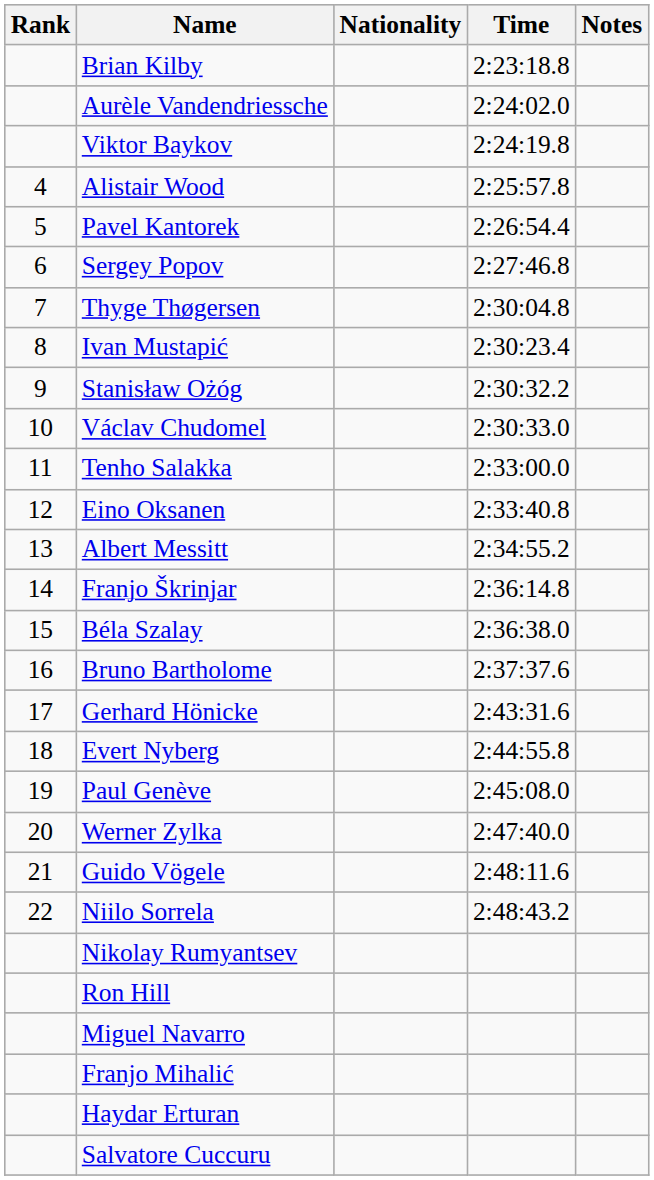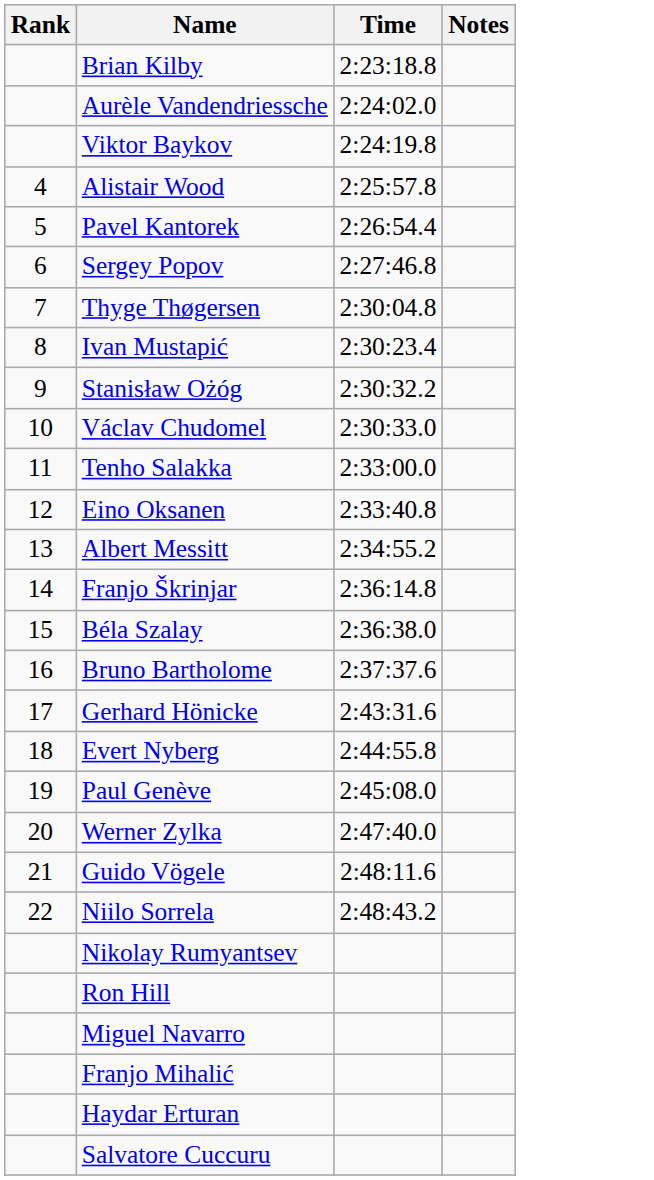 <table class="wikitable sortable" style="text-align:center">
 <tr>
 <th>Rank</th>
 <th>Name</th>
-<th>Nationality</th>
 <th>Time</th>
 <th>Notes</th>
 </tr>
 <tr>
 <td></td>
 <td align=left><a href='#'>Brian Kilby</a></td>
-<td align=left></td>
 <td>2:23:18.8</td>
 <td></td>
 </tr>
 <tr>
 <td></td>
 <td align=left><a href='#'>Aurèle Vandendriessche</a></td>
-<td align=left></td>
 <td>2:24:02.0</td>
 <td></td>
 </tr>
 <tr>
 <td></td>
 <td align=left><a href='#'>Viktor Baykov</a></td>
-<td align=left></td>
 <td>2:24:19.8</td>
 <td></td>
 </tr>
 <tr>
 <td>4</td>
 <td align=left><a href='#'>Alistair Wood</a></td>
-<td align=left></td>
 <td>2:25:57.8</td>
 <td></td>
 </tr>
 <tr>
 <td>5</td>
 <td align=left><a href='#'>Pavel Kantorek</a></td>
-<td align=left></td>
 <td>2:26:54.4</td>
 <td></td>
 </tr>
 <tr>
 <td>6</td>
 <td align=left><a href='#'>Sergey Popov</a></td>
-<td align=left></td>
 <td>2:27:46.8</td>
 <td></td>
 </tr>
 <tr>
 <td>7</td>
 <td align=left><a href='#'>Thyge Thøgersen</a></td>
-<td align=left></td>
 <td>2:30:04.8</td>
 <td></td>
 </tr>
 <tr>
 <td>8</td>
 <td align=left><a href='#'>Ivan Mustapić</a></td>
-<td align=left></td>
 <td>2:30:23.4</td>
 <td></td>
 </tr>
 <tr>
 <td>9</td>
 <td align=left><a href='#'>Stanisław Ożóg</a></td>
-<td align=left></td>
 <td>2:30:32.2</td>
 <td></td>
 </tr>
 <tr>
 <td>10</td>
 <td align=left><a href='#'>Václav Chudomel</a></td>
-<td align=left></td>
 <td>2:30:33.0</td>
 <td></td>
 </tr>
 <tr>
 <td>11</td>
 <td align=left><a href='#'>Tenho Salakka</a></td>
-<td align=left></td>
 <td>2:33:00.0</td>
 <td></td>
 </tr>
 <tr>
 <td>12</td>
 <td align=left><a href='#'>Eino Oksanen</a></td>
-<td align=left></td>
 <td>2:33:40.8</td>
 <td></td>
 </tr>
 <tr>
 <td>13</td>
 <td align=left><a href='#'>Albert Messitt</a></td>
-<td align=left></td>
 <td>2:34:55.2</td>
 <td></td>
 </tr>
 <tr>
 <td>14</td>
 <td align=left><a href='#'>Franjo Škrinjar</a></td>
-<td align=left></td>
 <td>2:36:14.8</td>
 <td></td>
 </tr>
 <tr>
 <td>15</td>
 <td align=left><a href='#'>Béla Szalay</a></td>
-<td align=left></td>
 <td>2:36:38.0</td>
 <td></td>
 </tr>
 <tr>
 <td>16</td>
 <td align=left><a href='#'>Bruno Bartholome</a></td>
-<td align=left></td>
 <td>2:37:37.6</td>
 <td></td>
 </tr>
 <tr>
 <td>17</td>
 <td align=left><a href='#'>Gerhard Hönicke</a></td>
-<td align=left></td>
 <td>2:43:31.6</td>
 <td></td>
 </tr>
 <tr>
 <td>18</td>
 <td align=left><a href='#'>Evert Nyberg</a></td>
-<td align=left></td>
 <td>2:44:55.8</td>
 <td></td>
 </tr>
 <tr>
 <td>19</td>
 <td align=left><a href='#'>Paul Genève</a></td>
-<td align=left></td>
 <td>2:45:08.0</td>
 <td></td>
 </tr>
 <tr>
 <td>20</td>
 <td align=left><a href='#'>Werner Zylka</a></td>
-<td align=left></td>
 <td>2:47:40.0</td>
 <td></td>
 </tr>
 <tr>
 <td>21</td>
 <td align=left><a href='#'>Guido Vögele</a></td>
-<td align=left></td>
 <td>2:48:11.6</td>
 <td></td>
 </tr>
 <tr>
 <td>22</td>
 <td align=left><a href='#'>Niilo Sorrela</a></td>
-<td align=left></td>
 <td>2:48:43.2</td>
 <td></td>
 </tr>
 <tr>
 <td></td>
 <td align=left><a href='#'>Nikolay Rumyantsev</a></td>
-<td align=left></td>
 <td></td>
 <td></td>
 </tr>
 <tr>
 <td></td>
 <td align=left><a href='#'>Ron Hill</a></td>
-<td align=left></td>
 <td></td>
 <td></td>
 </tr>
 <tr>
 <td></td>
 <td align=left><a href='#'>Miguel Navarro</a></td>
-<td align=left></td>
 <td></td>
 <td></td>
 </tr>
 <tr>
 <td></td>
 <td align=left><a href='#'>Franjo Mihalić</a></td>
-<td align=left></td>
 <td></td>
 <td></td>
 </tr>
 <tr>
 <td></td>
 <td align=left><a href='#'>Haydar Erturan</a></td>
-<td align=left></td>
 <td></td>
 <td></td>
 </tr>
 <tr>
 <td></td>
 <td align=left><a href='#'>Salvatore Cuccuru</a></td>
-<td align=left></td>
 <td></td>
 <td></td>
 </tr>
 </table>
